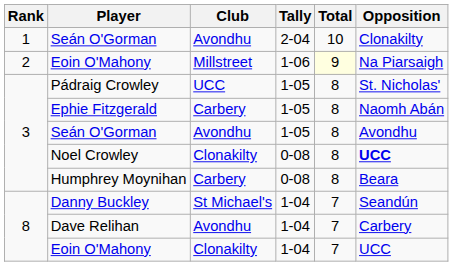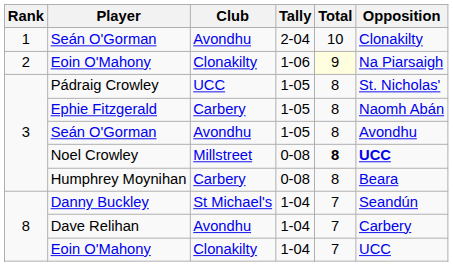 <table class="wikitable">
 <tr>
 <th>Rank</th>
 <th>Player</th>
 <th>Club</th>
 <th>Tally</th>
 <th>Total</th>
 <th>Opposition</th>
 </tr>
 <tr>
 <td rowspan="1" style="text-align:center;">1</td>
 <td><a href='#'>Seán O'Gorman</a></td>
 <td><a href='#'>Avondhu</a></td>
 <td align=center>2-04</td>
 <td align=center>10</td>
 <td><a href='#'>Clonakilty</a></td>
 </tr>
 <tr>
 <td rowspan="1" style="text-align:center;">2</td>
 <td><a href='#'>Eoin O'Mahony</a></td>
-<td><a href='#'>Millstreet</a></td>
+<td><a href='#'>Clonakilty</a></td>
 <td align=center>1-06</td>
 <td align=center style="background: lightyellow;">9</td>
 <td><a href='#'>Na Piarsaigh</a></td>
 </tr>
 <tr>
 <td rowspan="5" style="text-align:center;">3</td>
 <td>Pádraig Crowley</td>
 <td><a href='#'>UCC</a></td>
 <td align=center>1-05</td>
 <td align=center>8</td>
 <td><a href='#'>St. Nicholas'</a></td>
 </tr>
 <tr>
 <td><a href='#'>Ephie Fitzgerald</a></td>
 <td><a href='#'>Carbery</a></td>
 <td align=center>1-05</td>
 <td align=center>8</td>
 <td><a href='#'>Naomh Abán</a></td>
 </tr>
 <tr>
 <td><a href='#'>Seán O'Gorman</a></td>
 <td><a href='#'>Avondhu</a></td>
 <td align=center>1-05</td>
 <td align=center>8</td>
 <td><a href='#'>Avondhu</a></td>
 </tr>
 <tr>
 <td>Noel Crowley</td>
-<td><a href='#'>Clonakilty</a></td>
+<td><a href='#'>Millstreet</a></td>
 <td align=center>0-08</td>
-<td align=center>8</td>
+<td align=center><strong>8</strong></td>
 <td><strong><a href='#'>UCC</a></strong></td>
 </tr>
 <tr>
 <td>Humphrey Moynihan</td>
 <td><a href='#'>Carbery</a></td>
 <td align=center>0-08</td>
 <td align=center>8</td>
 <td><a href='#'>Beara</a></td>
 </tr>
 <tr>
 <td rowspan="3" style="text-align:center;">8</td>
 <td><a href='#'>Danny Buckley</a></td>
 <td><a href='#'>St Michael's</a></td>
 <td align=center>1-04</td>
 <td align=center>7</td>
 <td><a href='#'>Seandún</a></td>
 </tr>
 <tr>
 <td>Dave Relihan</td>
 <td><a href='#'>Avondhu</a></td>
 <td align=center>1-04</td>
 <td align=center>7</td>
 <td><a href='#'>Carbery</a></td>
 </tr>
 <tr>
 <td><a href='#'>Eoin O'Mahony</a></td>
 <td><a href='#'>Clonakilty</a></td>
 <td align=center>1-04</td>
 <td align=center>7</td>
 <td><a href='#'>UCC</a></td>
 </tr>
 </table>
